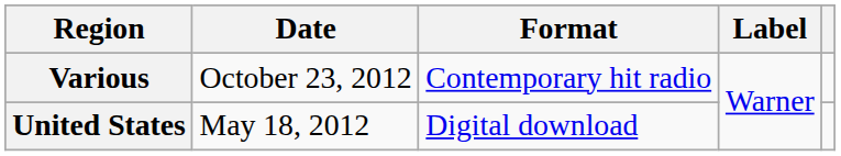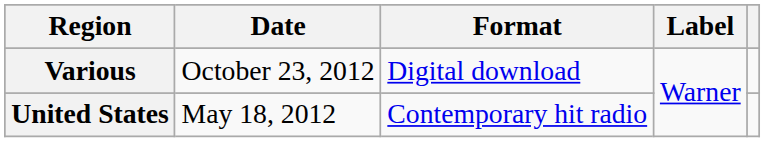 <table class="wikitable plainrowheaders">
 <tr>
 <th scope="col">Region</th>
 <th scope="col">Date</th>
 <th scope="col">Format</th>
 <th scope="col">Label</th>
 <th scope="col"></th>
 </tr>
 <tr>
 <th scope="row">Various</th>
 <td>October 23, 2012</td>
-<td><a href='#'>Contemporary hit radio</a></td>
+<td><a href='#'>Digital download</a></td>
 <td rowspan="2"><a href='#'>Warner</a></td>
 <td align="center"></td>
 </tr>
 <tr>
 <th scope="row">United States</th>
 <td>May 18, 2012</td>
-<td><a href='#'>Digital download</a></td>
+<td><a href='#'>Contemporary hit radio</a></td>
 <td align="center"></td>
 </tr>
 </table>
